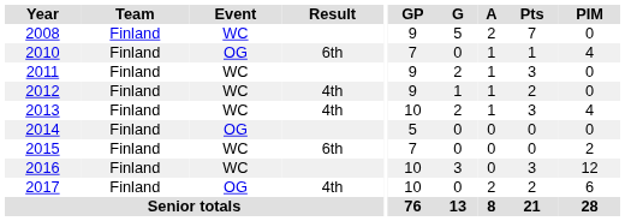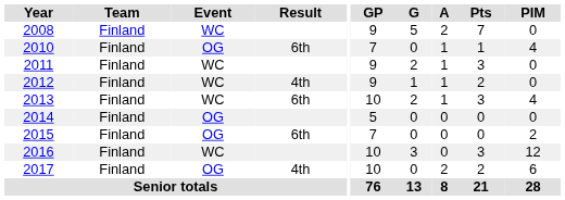 <table border="0" cellpadding="1" cellspacing="0" ID="Table3" style="text-align:center; width:40em">
 <tr ALIGN="center" bgcolor="#e0e0e0">
 <th>Year</th>
 <th>Team</th>
 <th>Event</th>
 <th>Result</th>
 <th rowspan="99" bgcolor="#ffffff"></th>
 <th>GP</th>
 <th>G</th>
 <th>A</th>
 <th>Pts</th>
 <th>PIM</th>
 </tr>
 <tr>
 <td><a href='#'>2008</a></td>
 <td><a href='#'>Finland</a></td>
 <td><a href='#'>WC</a></td>
 <td></td>
 <td>9</td>
 <td>5</td>
 <td>2</td>
 <td>7</td>
 <td>0</td>
 </tr>
 <tr bgcolor="#f0f0f0">
 <td><a href='#'>2010</a></td>
 <td>Finland</td>
 <td><a href='#'>OG</a></td>
 <td>6th</td>
 <td>7</td>
 <td>0</td>
 <td>1</td>
 <td>1</td>
 <td>4</td>
 </tr>
 <tr>
 <td><a href='#'>2011</a></td>
 <td>Finland</td>
 <td>WC</td>
 <td></td>
 <td>9</td>
 <td>2</td>
 <td>1</td>
 <td>3</td>
 <td>0</td>
 </tr>
 <tr bgcolor="#f0f0f0">
 <td><a href='#'>2012</a></td>
 <td>Finland</td>
 <td>WC</td>
 <td>4th</td>
 <td>9</td>
 <td>1</td>
 <td>1</td>
 <td>2</td>
 <td>0</td>
 </tr>
 <tr>
 <td><a href='#'>2013</a></td>
 <td>Finland</td>
 <td>WC</td>
-<td>4th</td>
+<td>6th</td>
 <td>10</td>
 <td>2</td>
 <td>1</td>
 <td>3</td>
 <td>4</td>
 </tr>
 <tr bgcolor="#f0f0f0">
 <td><a href='#'>2014</a></td>
 <td>Finland</td>
 <td><a href='#'>OG</a></td>
 <td></td>
 <td>5</td>
 <td>0</td>
 <td>0</td>
 <td>0</td>
 <td>0</td>
 </tr>
 <tr>
 <td><a href='#'>2015</a></td>
 <td>Finland</td>
-<td>WC</td>
+<td><a href='#'>OG</a></td>
 <td>6th</td>
 <td>7</td>
 <td>0</td>
 <td>0</td>
 <td>0</td>
 <td>2</td>
 </tr>
 <tr bgcolor="#f0f0f0">
 <td><a href='#'>2016</a></td>
 <td>Finland</td>
 <td>WC</td>
 <td></td>
 <td>10</td>
 <td>3</td>
 <td>0</td>
 <td>3</td>
 <td>12</td>
 </tr>
 <tr>
 <td><a href='#'>2017</a></td>
 <td>Finland</td>
 <td><a href='#'>OG</a></td>
 <td>4th</td>
 <td>10</td>
 <td>0</td>
 <td>2</td>
 <td>2</td>
 <td>6</td>
 </tr>
 <tr bgcolor="#e0e0e0">
 <th colspan="4">Senior totals</th>
 <th>76</th>
 <th>13</th>
 <th>8</th>
 <th>21</th>
 <th>28</th>
 </tr>
 </table>
